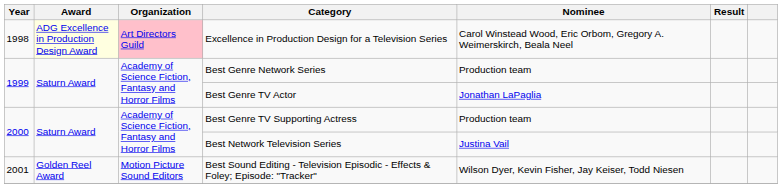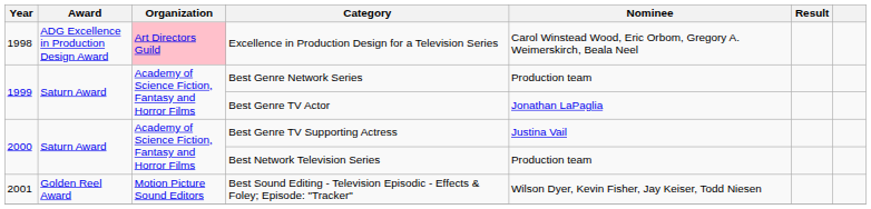 <table class="wikitable plainrowheaders">
 <tr>
 <th scope="col" width="3.5%">Year</th>
 <th scope="col" width="10%">Award</th>
 <th scope="col" width="10%">Organization</th>
 <th scope="col" width="30%">Category</th>
 <th scope="col" width="30%">Nominee</th>
 <th scope="col" width="3.5%">Result</th>
 <th scope="col" width="3.5%"></th>
 </tr>
 <tr>
 <td>1998</td>
-<td style="background: lightyellow;"><a href='#'>ADG Excellence in Production Design Award</a></td>
+<td><a href='#'>ADG Excellence in Production Design Award</a></td>
 <td style="background: pink;"><a href='#'>Art Directors Guild</a></td>
 <td>Excellence in Production Design for a Television Series</td>
 <td>Carol Winstead Wood, Eric Orbom, Gregory A. Weimerskirch, Beala Neel</td>
 <td></td>
 <td></td>
 </tr>
 <tr>
 <td scope="row" rowspan=2><a href='#'>1999</a></td>
 <td scope="row" rowspan=2><a href='#'>Saturn Award</a></td>
 <td scope="row" rowspan=2><a href='#'>Academy of Science Fiction, Fantasy and Horror Films</a></td>
 <td>Best Genre Network Series</td>
 <td>Production team</td>
 <td></td>
 <td></td>
 </tr>
 <tr>
 <td>Best Genre TV Actor</td>
 <td><a href='#'>Jonathan LaPaglia</a></td>
 <td></td>
 <td></td>
 </tr>
 <tr>
 <td scope="row" rowspan=2><a href='#'>2000</a></td>
 <td scope="row" rowspan=2><a href='#'>Saturn Award</a></td>
 <td scope="row" rowspan=2><a href='#'>Academy of Science Fiction, Fantasy and Horror Films</a></td>
 <td>Best Genre TV Supporting Actress</td>
-<td>Production team</td>
+<td><a href='#'>Justina Vail</a></td>
 <td></td>
 <td></td>
 </tr>
 <tr>
 <td>Best Network Television Series</td>
-<td><a href='#'>Justina Vail</a></td>
+<td>Production team</td>
 <td></td>
 <td></td>
 </tr>
 <tr>
 <td>2001</td>
 <td><a href='#'>Golden Reel Award</a></td>
 <td><a href='#'>Motion Picture Sound Editors</a></td>
 <td>Best Sound Editing - Television Episodic - Effects & Foley; Episode: "Tracker"</td>
 <td>Wilson Dyer, Kevin Fisher, Jay Keiser, Todd Niesen</td>
 <td></td>
 <td></td>
 </tr>
 <tr>
 </tr>
 </table>
